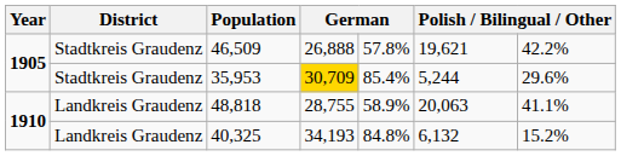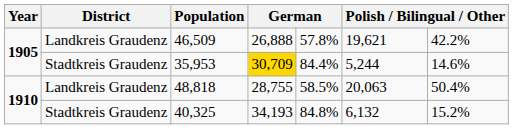 <table class="wikitable">
 <tr>
 <th>Year</th>
 <th>District</th>
 <th>Population</th>
 <th colspan="2">German</th>
 <th colspan="2">Polish / Bilingual / Other</th>
 </tr>
 <tr>
 <td rowspan="2"><strong>1905</strong></td>
-<td>Stadtkreis Graudenz</td>
+<td>Landkreis Graudenz</td>
 <td>46,509</td>
 <td>26,888</td>
 <td>57.8%</td>
 <td>19,621</td>
 <td>42.2%</td>
 </tr>
 <tr>
 <td>Stadtkreis Graudenz</td>
 <td>35,953</td>
 <td style="background: gold;">30,709</td>
-<td>85.4%</td>
+<td>84.4%</td>
 <td>5,244</td>
-<td>29.6%</td>
+<td>14.6%</td>
 </tr>
 <tr>
 <td rowspan="2"><strong>1910</strong></td>
 <td>Landkreis Graudenz</td>
 <td>48,818</td>
 <td>28,755</td>
-<td>58.9%</td>
+<td>58.5%</td>
 <td>20,063</td>
-<td>41.1%</td>
+<td>50.4%</td>
 </tr>
 <tr>
-<td>Landkreis Graudenz</td>
+<td>Stadtkreis Graudenz</td>
 <td>40,325</td>
 <td>34,193</td>
 <td>84.8%</td>
 <td>6,132</td>
 <td>15.2%</td>
 </tr>
 </table>
